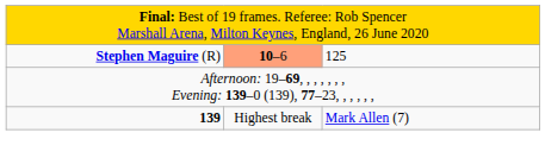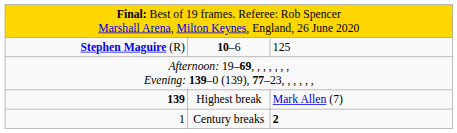 <table class="wikitable" style="font-size: 95%; margin: 1em auto 1em auto;">
 <tr>
 <td colspan="3" align="center" bgcolor="#ffd700"><strong>Final:</strong> Best of 19 frames. Referee: Rob Spencer<br><a href='#'>Marshall Arena</a>, <a href='#'>Milton Keynes</a>, England, 26 June 2020</td>
 </tr>
 <tr>
 <td width="230" align="right"><strong><a href='#'>Stephen Maguire</a></strong> (R)<br></td>
-<td width="100" align="center" style="background: lightsalmon;"><strong>10</strong>–6</td>
+<td width="100" align="center"><strong>10</strong>–6</td>
 <td>125</td>
 </tr>
 <tr>
 <td colspan="3" align="center" style="font-size: 100%"><em>Afternoon:</em> 19–<strong>69</strong>, , , , , , ,  <br><em>Evening:</em> <strong>139</strong>–0 (139), <strong>77</strong>–23, , , , , , </td>
 </tr>
 <tr>
 <td align="right"><strong>139</strong></td>
 <td align="center">Highest break</td>
 <td width="230"><a href='#'>Mark Allen</a> (7)<br></td>
 </tr>
+<tr>
+<td align="right">1</td>
+<td align="center">Century breaks</td>
+<td><strong>2</strong></td>
+</tr>
 </table>
